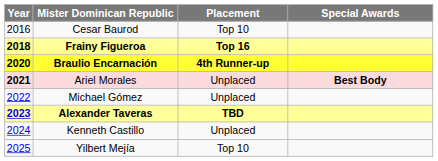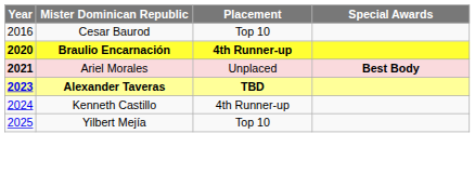 <table class="wikitable sortable" style="font-size: 95%; text-align:center">
 <tr>
 <th width="20" style="background-color:#787878;color:#FFFFFF;">Year</th>
 <th width="200" style="background-color:#787878;color:#FFFFFF;">Mister Dominican Republic</th>
 <th width="150" style="background-color:#787878;color:#FFFFFF;">Placement</th>
 <th width="200" style="background-color:#787878;color:#FFFFFF;">Special Awards</th>
 </tr>
 <tr>
 <td>2016</td>
 <td>Cesar Baurod</td>
 <td>Top 10</td>
-<td></td>
-</tr>
-<tr style="background-color:#FFFF99; font-weight: bold">
-<td>2018</td>
-<td>Frainy Figueroa</td>
-<td>Top 16</td>
 <td></td>
 </tr>
 <tr style="background-color:#FFFF33; font-weight: bold">
 <td>2020</td>
 <td>Braulio Encarnación</td>
 <td>4th Runner-up</td>
 <td></td>
 </tr>
 <tr style="background-color:#FADADD;">
 <td><strong>2021</strong></td>
 <td>Ariel Morales</td>
 <td>Unplaced</td>
 <td><strong>Best Body</strong></td>
 </tr>
-<tr>
-<td><a href='#'>2022</a></td>
-<td>Michael Gómez</td>
-<td>Unplaced</td>
-<td></td>
-</tr>
 <tr style="background-color:#FFFF99; font-weight: bold">
 <td><a href='#'>2023</a></td>
 <td>Alexander Taveras</td>
 <td>TBD</td>
 <td></td>
 </tr>
 <tr>
 <td><a href='#'>2024</a></td>
 <td>Kenneth Castillo</td>
-<td>Unplaced</td>
+<td>4th Runner-up</td>
 <td></td>
 </tr>
 <tr>
 <td><a href='#'>2025</a></td>
 <td>Yilbert Mejía</td>
 <td>Top 10</td>
 <td></td>
 </tr>
 </table>
